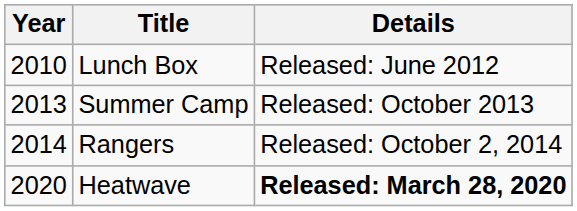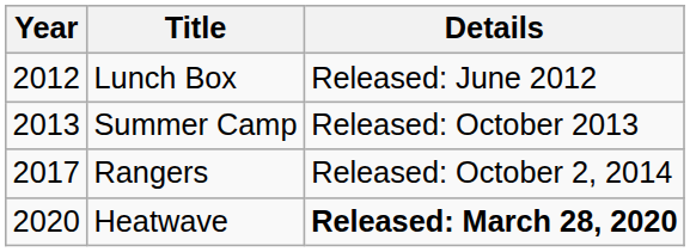 <table class="wikitable">
 <tr>
 <th>Year</th>
 <th>Title</th>
 <th>Details</th>
 </tr>
 <tr>
-<td>2010</td>
+<td>2012</td>
 <td>Lunch Box</td>
 <td>Released: June 2012</td>
 </tr>
 <tr>
 <td>2013</td>
 <td>Summer Camp</td>
 <td>Released: October 2013</td>
 </tr>
 <tr>
-<td>2014</td>
+<td>2017</td>
 <td>Rangers</td>
 <td>Released: October 2, 2014</td>
 </tr>
 <tr>
 <td>2020</td>
 <td>Heatwave</td>
 <td><strong>Released: March 28, 2020</strong></td>
 </tr>
 </table>
